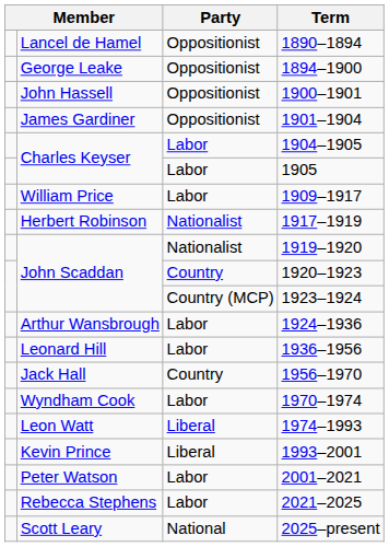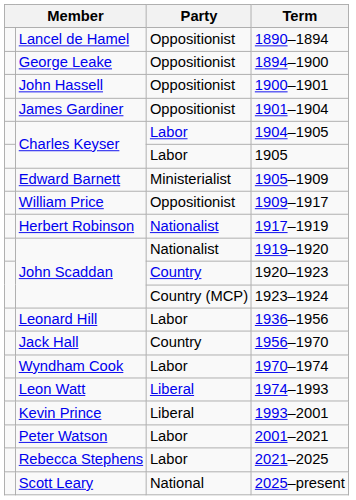 <table class="wikitable">
 <tr>
 <th colspan="2">Member</th>
 <th>Party</th>
 <th>Term</th>
 </tr>
 <tr>
 <td> </td>
 <td><a href='#'>Lancel de Hamel</a></td>
 <td>Oppositionist</td>
 <td><a href='#'>1890</a>–1894</td>
 </tr>
 <tr>
 <td> </td>
 <td><a href='#'>George Leake</a></td>
 <td>Oppositionist</td>
 <td><a href='#'>1894</a>–1900</td>
 </tr>
 <tr>
 <td> </td>
 <td><a href='#'>John Hassell</a></td>
 <td>Oppositionist</td>
 <td><a href='#'>1900</a>–1901</td>
 </tr>
 <tr>
 <td> </td>
 <td><a href='#'>James Gardiner</a></td>
 <td>Oppositionist</td>
 <td><a href='#'>1901</a>–1904</td>
 </tr>
 <tr>
 <td> </td>
 <td rowspan="2"><a href='#'>Charles Keyser</a></td>
 <td><a href='#'>Labor</a></td>
 <td><a href='#'>1904</a>–1905</td>
 </tr>
 <tr>
 <td> </td>
 <td>Labor</td>
 <td>1905</td>
 </tr>
 <tr>
 <td> </td>
+<td><a href='#'>Edward Barnett</a></td>
+<td>Ministerialist</td>
+<td><a href='#'>1905</a>–1909</td>
+</tr>
+<tr>
+<td> </td>
 <td><a href='#'>William Price</a></td>
-<td>Labor</td>
+<td>Oppositionist</td>
 <td><a href='#'>1909</a>–1917</td>
 </tr>
 <tr>
 <td> </td>
 <td><a href='#'>Herbert Robinson</a></td>
 <td><a href='#'>Nationalist</a></td>
 <td><a href='#'>1917</a>–1919</td>
 </tr>
 <tr>
 <td> </td>
 <td rowspan=3><a href='#'>John Scaddan</a></td>
 <td>Nationalist</td>
 <td><a href='#'>1919</a>–1920</td>
 </tr>
 <tr>
 <td rowspan=2 > </td>
 <td><a href='#'>Country</a></td>
 <td>1920–1923</td>
 </tr>
 <tr>
 <td>Country (MCP)</td>
 <td>1923–1924</td>
-</tr>
-<tr>
-<td> </td>
-<td><a href='#'>Arthur Wansbrough</a></td>
-<td>Labor</td>
-<td><a href='#'>1924</a>–1936</td>
 </tr>
 <tr>
 <td> </td>
 <td><a href='#'>Leonard Hill</a></td>
 <td>Labor</td>
 <td><a href='#'>1936</a>–1956</td>
 </tr>
 <tr>
 <td> </td>
 <td><a href='#'>Jack Hall</a></td>
 <td>Country</td>
 <td><a href='#'>1956</a>–1970</td>
 </tr>
 <tr>
 <td> </td>
 <td><a href='#'>Wyndham Cook</a></td>
 <td>Labor</td>
 <td><a href='#'>1970</a>–1974</td>
 </tr>
 <tr>
 <td> </td>
 <td><a href='#'>Leon Watt</a></td>
 <td><a href='#'>Liberal</a></td>
 <td><a href='#'>1974</a>–1993</td>
 </tr>
 <tr>
 <td> </td>
 <td><a href='#'>Kevin Prince</a></td>
 <td>Liberal</td>
 <td><a href='#'>1993</a>–2001</td>
 </tr>
 <tr>
 <td> </td>
 <td><a href='#'>Peter Watson</a></td>
 <td>Labor</td>
 <td><a href='#'>2001</a>–2021</td>
 </tr>
 <tr>
 <td> </td>
 <td><a href='#'>Rebecca Stephens</a></td>
 <td>Labor</td>
 <td><a href='#'>2021</a>–2025</td>
 </tr>
 <tr>
 <td> </td>
 <td><a href='#'>Scott Leary</a></td>
 <td>National</td>
 <td><a href='#'>2025</a>–present</td>
 </tr>
 </table>
